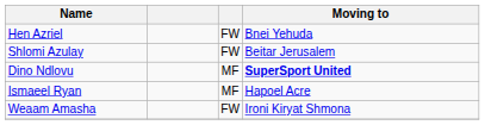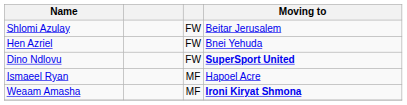 <table class="wikitable" style="text-align: center; width:50%">
 <tr>
 <th width=30% align="center">Name</th>
 <th width=15% align="center"></th>
 <th width=5% align="center"></th>
 <th width=50% align="center">Moving to</th>
 </tr>
 <tr>
+<td align=left><a href='#'>Shlomi Azulay</a></td>
+<td></td>
+<td>FW</td>
+<td align=left> <a href='#'>Beitar Jerusalem</a></td>
+</tr>
+<tr>
 <td align=left><a href='#'>Hen Azriel</a></td>
 <td></td>
 <td>FW</td>
 <td align=left> <a href='#'>Bnei Yehuda</a></td>
 </tr>
 <tr>
-<td align=left><a href='#'>Shlomi Azulay</a></td>
+<td align=left><a href='#'>Dino Ndlovu</a></td>
 <td></td>
 <td>FW</td>
-<td align=left> <a href='#'>Beitar Jerusalem</a></td>
-</tr>
-<tr>
-<td align=left><a href='#'>Dino Ndlovu</a></td>
-<td></td>
-<td>MF</td>
 <td align=left><strong> <a href='#'>SuperSport United</a></strong></td>
 </tr>
 <tr>
 <td align=left><a href='#'>Ismaeel Ryan</a></td>
 <td></td>
 <td>MF</td>
 <td align=left> <a href='#'>Hapoel Acre</a></td>
 </tr>
 <tr>
 <td align=left><a href='#'>Weaam Amasha</a></td>
 <td></td>
-<td>FW</td>
-<td align=left> <a href='#'>Ironi Kiryat Shmona</a></td>
+<td>MF</td>
+<td align=left><strong> <a href='#'>Ironi Kiryat Shmona</a></strong></td>
 </tr>
 <tr>
 </tr>
 </table>
